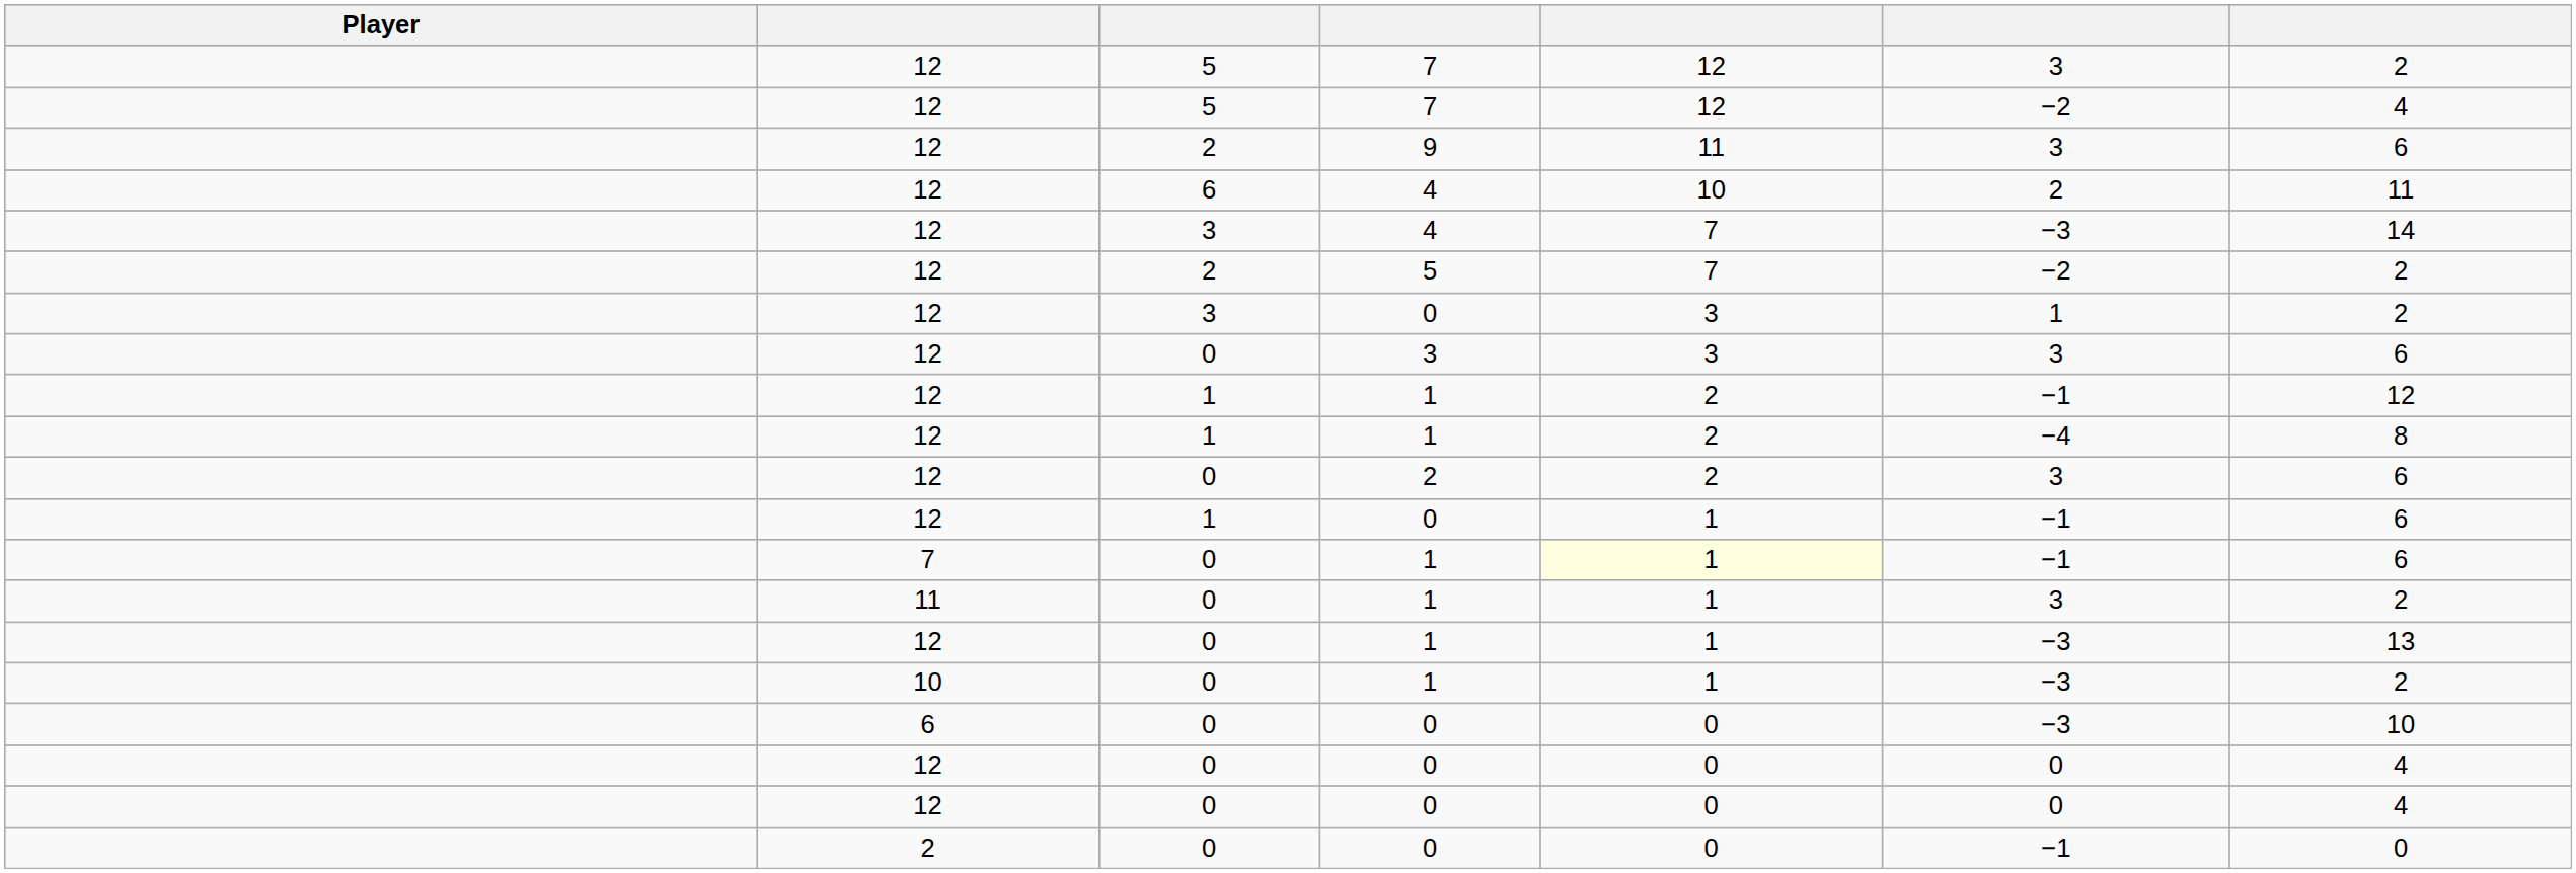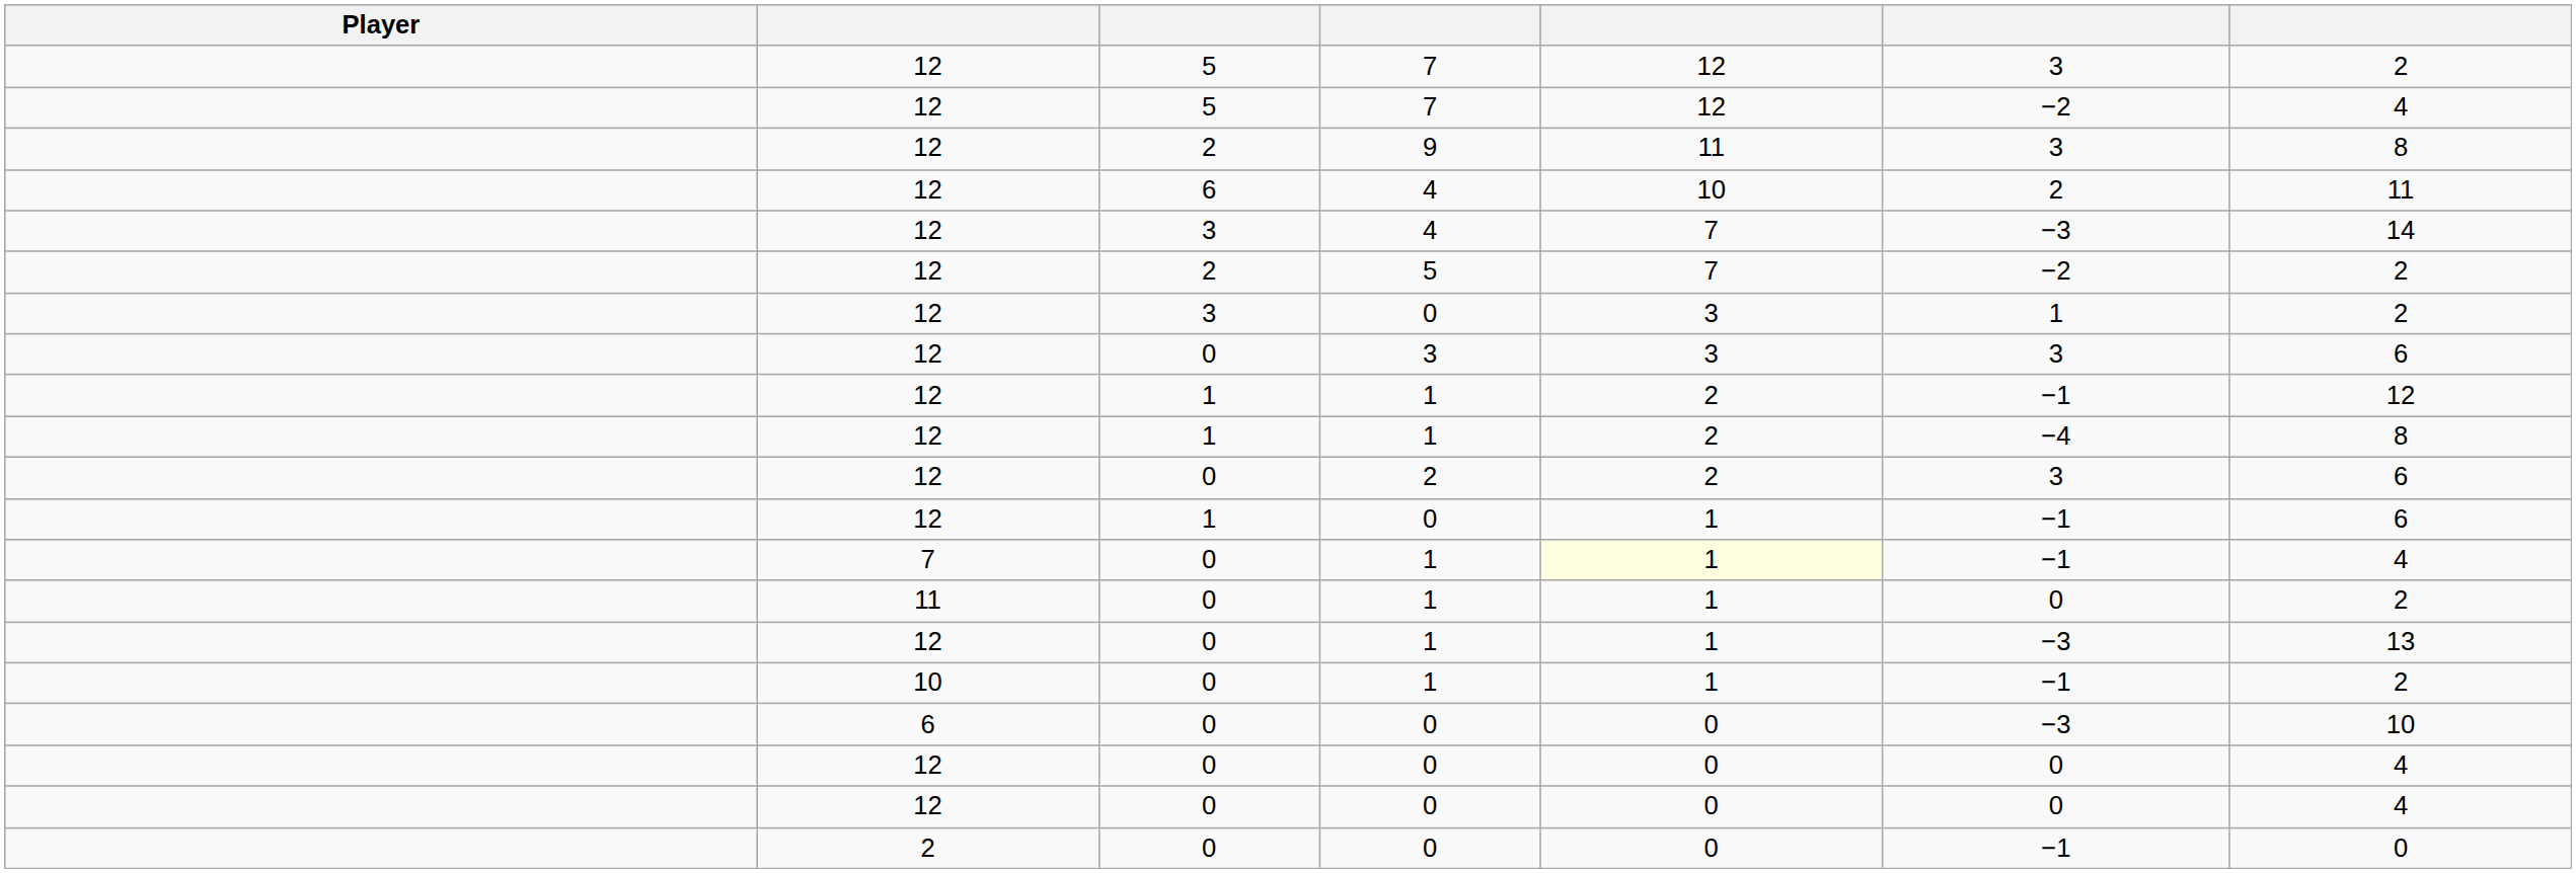 <table class="wikitable sortable" style="width:100%; text-align:center;">
 <tr>
 <th>Player</th>
 <th></th>
 <th></th>
 <th></th>
 <th></th>
 <th data-sort-type="number"></th>
 <th></th>
 </tr>
 <tr>
 <td></td>
 <td>12</td>
 <td>5</td>
 <td>7</td>
 <td>12</td>
 <td>3</td>
 <td>2</td>
 </tr>
 <tr>
 <td></td>
 <td>12</td>
 <td>5</td>
 <td>7</td>
 <td>12</td>
 <td>−2</td>
 <td>4</td>
 </tr>
 <tr>
 <td></td>
 <td>12</td>
 <td>2</td>
 <td>9</td>
 <td>11</td>
 <td>3</td>
-<td>6</td>
+<td>8</td>
 </tr>
 <tr>
 <td></td>
 <td>12</td>
 <td>6</td>
 <td>4</td>
 <td>10</td>
 <td>2</td>
 <td>11</td>
 </tr>
 <tr>
 <td></td>
 <td>12</td>
 <td>3</td>
 <td>4</td>
 <td>7</td>
 <td>−3</td>
 <td>14</td>
 </tr>
 <tr>
 <td></td>
 <td>12</td>
 <td>2</td>
 <td>5</td>
 <td>7</td>
 <td>−2</td>
 <td>2</td>
 </tr>
 <tr>
 <td></td>
 <td>12</td>
 <td>3</td>
 <td>0</td>
 <td>3</td>
 <td>1</td>
 <td>2</td>
 </tr>
 <tr>
 <td></td>
 <td>12</td>
 <td>0</td>
 <td>3</td>
 <td>3</td>
 <td>3</td>
 <td>6</td>
 </tr>
 <tr>
 <td></td>
 <td>12</td>
 <td>1</td>
 <td>1</td>
 <td>2</td>
 <td>−1</td>
 <td>12</td>
 </tr>
 <tr>
 <td></td>
 <td>12</td>
 <td>1</td>
 <td>1</td>
 <td>2</td>
 <td>−4</td>
 <td>8</td>
 </tr>
 <tr>
 <td></td>
 <td>12</td>
 <td>0</td>
 <td>2</td>
 <td>2</td>
 <td>3</td>
 <td>6</td>
 </tr>
 <tr>
 <td></td>
 <td>12</td>
 <td>1</td>
 <td>0</td>
 <td>1</td>
 <td>−1</td>
 <td>6</td>
 </tr>
 <tr>
 <td></td>
 <td>7</td>
 <td>0</td>
 <td>1</td>
 <td style="background: lightyellow;">1</td>
 <td>−1</td>
-<td>6</td>
+<td>4</td>
 </tr>
 <tr>
 <td></td>
 <td>11</td>
 <td>0</td>
 <td>1</td>
 <td>1</td>
-<td>3</td>
+<td>0</td>
 <td>2</td>
 </tr>
 <tr>
 <td></td>
 <td>12</td>
 <td>0</td>
 <td>1</td>
 <td>1</td>
 <td>−3</td>
 <td>13</td>
 </tr>
 <tr>
 <td></td>
 <td>10</td>
 <td>0</td>
 <td>1</td>
 <td>1</td>
-<td>−3</td>
+<td>−1</td>
 <td>2</td>
 </tr>
 <tr>
 <td></td>
 <td>6</td>
 <td>0</td>
 <td>0</td>
 <td>0</td>
 <td>−3</td>
 <td>10</td>
 </tr>
 <tr>
 <td></td>
 <td>12</td>
 <td>0</td>
 <td>0</td>
 <td>0</td>
 <td>0</td>
 <td>4</td>
 </tr>
 <tr>
 <td></td>
 <td>12</td>
 <td>0</td>
 <td>0</td>
 <td>0</td>
 <td>0</td>
 <td>4</td>
 </tr>
 <tr>
 <td></td>
 <td>2</td>
 <td>0</td>
 <td>0</td>
 <td>0</td>
 <td>−1</td>
 <td>0</td>
 </tr>
 </table>
